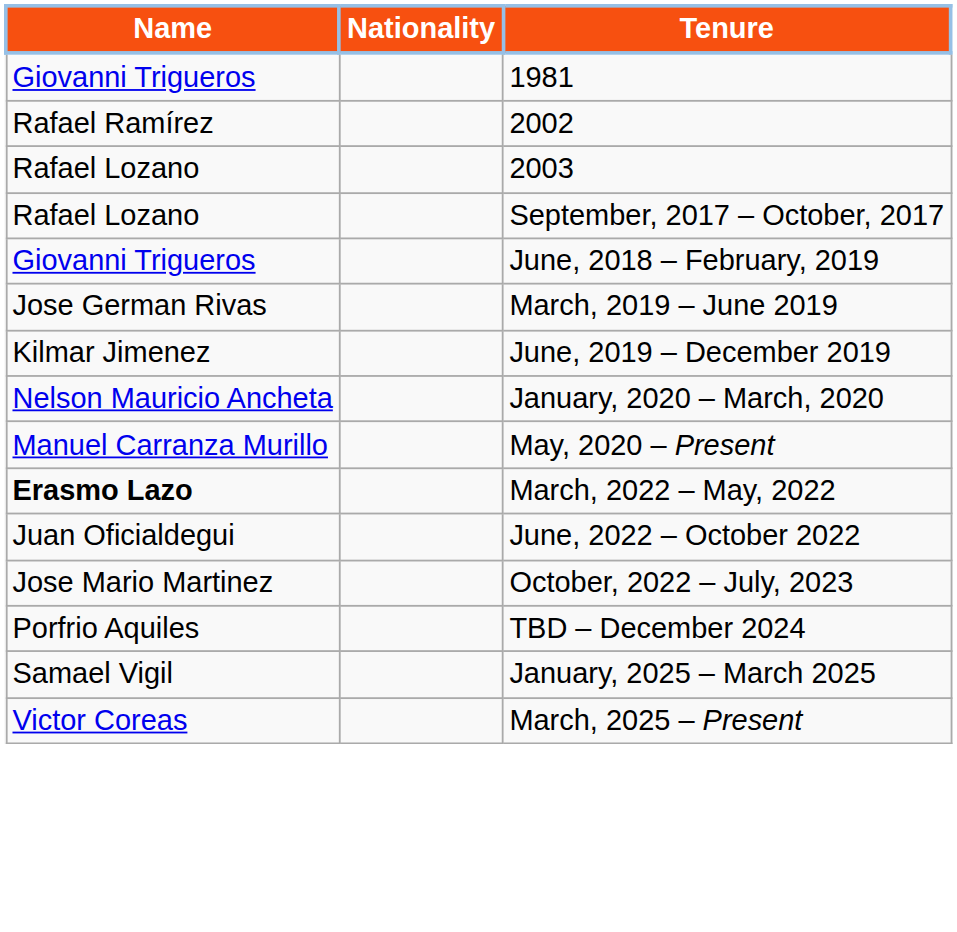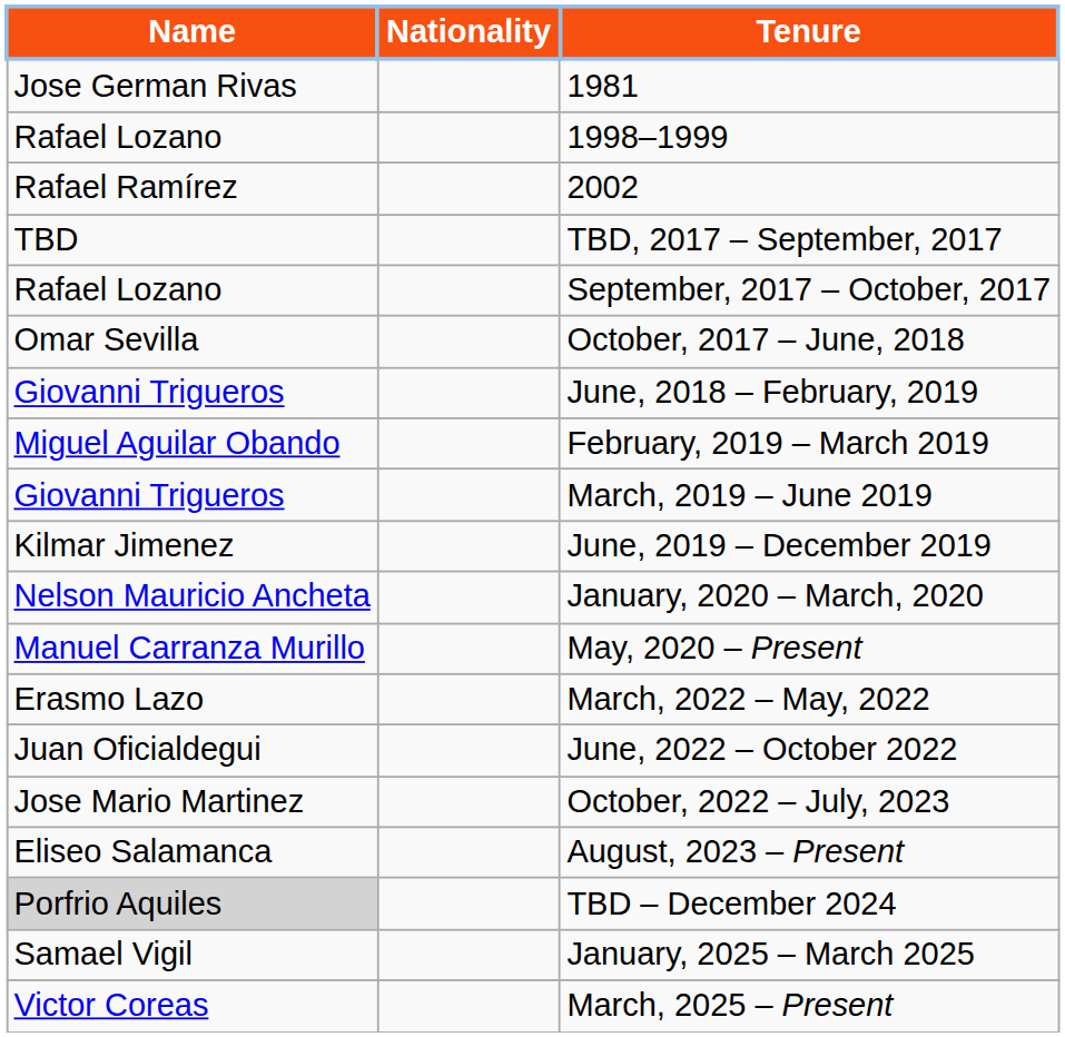 <table class="wikitable sortable">
 <tr>
 <th style="background:#F75010; color:#FFFFFF; border:2px solid #96C0E6;" scope="col">Name</th>
 <th style="background:#F75010; color:#FFFFFF; border:2px solid #96C0E6;" scope="col">Nationality</th>
 <th style="background:#F75010; color:#FFFFFF; border:2px solid #96C0E6;" scope="col">Tenure</th>
 </tr>
 <tr>
-<td><a href='#'>Giovanni Trigueros</a></td>
+<td>Jose German Rivas</td>
 <td></td>
 <td>1981</td>
+</tr>
+<tr>
+<td>Rafael Lozano</td>
+<td></td>
+<td>1998–1999</td>
 </tr>
 <tr>
 <td>Rafael Ramírez</td>
 <td></td>
 <td>2002</td>
 </tr>
 <tr>
-<td>Rafael Lozano</td>
+<td>TBD</td>
 <td></td>
-<td>2003</td>
+<td>TBD, 2017 – September, 2017</td>
 </tr>
 <tr>
 <td>Rafael Lozano</td>
 <td></td>
 <td>September, 2017 – October, 2017</td>
 </tr>
 <tr>
+<td>Omar Sevilla</td>
+<td></td>
+<td>October, 2017 – June, 2018</td>
+</tr>
+<tr>
 <td><a href='#'>Giovanni Trigueros</a></td>
 <td></td>
 <td>June, 2018 – February, 2019</td>
 </tr>
 <tr>
-<td>Jose German Rivas</td>
+<td><a href='#'>Miguel Aguilar Obando</a></td>
+<td></td>
+<td>February, 2019 – March 2019</td>
+</tr>
+<tr>
+<td><a href='#'>Giovanni Trigueros</a></td>
 <td></td>
 <td>March, 2019 – June 2019</td>
 </tr>
 <tr>
 <td>Kilmar Jimenez</td>
 <td></td>
 <td>June, 2019 – December 2019</td>
 </tr>
 <tr>
 <td><a href='#'>Nelson Mauricio Ancheta</a></td>
 <td></td>
 <td>January, 2020 – March, 2020</td>
 </tr>
 <tr>
 <td><a href='#'>Manuel Carranza Murillo</a></td>
 <td></td>
 <td>May, 2020 – <em>Present</em></td>
 </tr>
 <tr>
-<td><strong>Erasmo Lazo</strong></td>
+<td>Erasmo Lazo</td>
 <td></td>
 <td>March, 2022 – May, 2022</td>
 </tr>
 <tr>
 <td>Juan Oficialdegui</td>
 <td></td>
 <td>June, 2022 – October 2022</td>
 </tr>
 <tr>
 <td>Jose Mario Martinez</td>
 <td></td>
 <td>October, 2022 – July, 2023</td>
 </tr>
 <tr>
-<td>Porfrio Aquiles</td>
+<td>Eliseo Salamanca</td>
+<td></td>
+<td>August, 2023 – <em>Present</em></td>
+</tr>
+<tr>
+<td style="background: lightgrey;">Porfrio Aquiles</td>
 <td></td>
 <td>TBD – December 2024</td>
 </tr>
 <tr>
 <td>Samael Vigil</td>
 <td></td>
 <td>January, 2025 – March 2025</td>
 </tr>
 <tr>
 <td><a href='#'>Victor Coreas</a></td>
 <td></td>
 <td>March, 2025 – <em>Present</em></td>
 </tr>
 </table>
